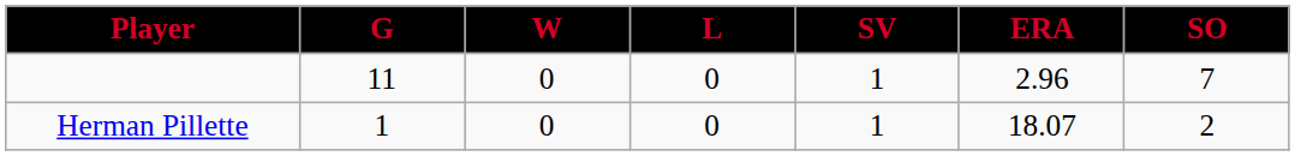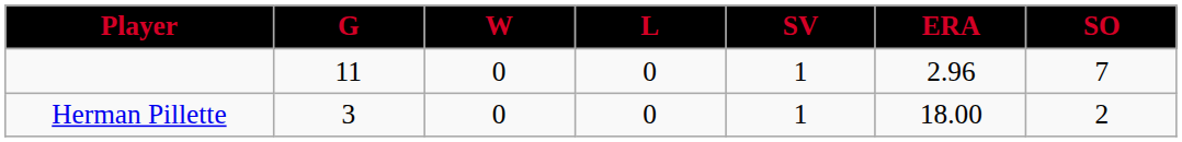 <table class="wikitable sortable">
 <tr>
 <th style="background:black;color:#d40026;" width="16%">Player</th>
 <th style="background:black;color:#d40026;" width="9%">G</th>
 <th style="background:black;color:#d40026;" width="9%">W</th>
 <th style="background:black;color:#d40026;" width="9%">L</th>
 <th style="background:black;color:#d40026;" width="9%">SV</th>
 <th style="background:black;color:#d40026;" width="9%">ERA</th>
 <th style="background:black;color:#d40026;" width="9%">SO</th>
 </tr>
 <tr align="center">
 <td></td>
 <td>11</td>
 <td>0</td>
 <td>0</td>
 <td>1</td>
 <td>2.96</td>
 <td>7</td>
 </tr>
 <tr align=center>
 <td><a href='#'>Herman Pillette</a></td>
-<td>1</td>
+<td>3</td>
 <td>0</td>
 <td>0</td>
 <td>1</td>
-<td>18.07</td>
+<td>18.00</td>
 <td>2</td>
 </tr>
 </table>
